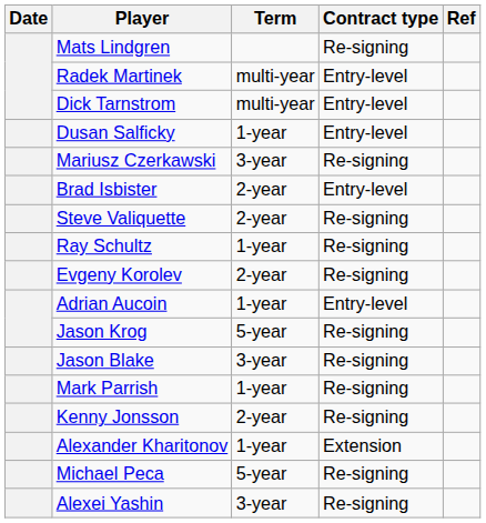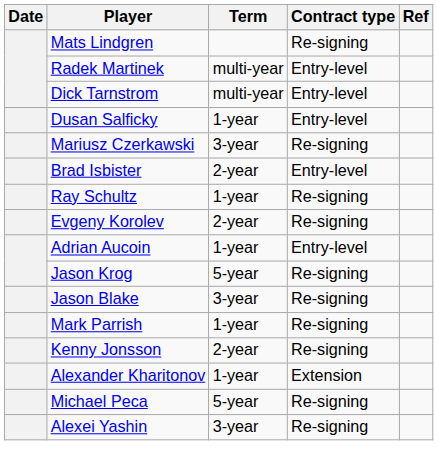 <table class="wikitable plainrowheaders">
 <tr style="background:#ddd; text-align:center;">
 <th>Date</th>
 <th>Player</th>
 <th>Term</th>
 <th>Contract type</th>
 <th>Ref</th>
 </tr>
 <tr>
 <th scope="row" rowspan=3></th>
 <td><a href='#'>Mats Lindgren</a></td>
 <td></td>
 <td>Re-signing</td>
 <td></td>
 </tr>
 <tr>
 <td><a href='#'>Radek Martinek</a></td>
 <td>multi-year</td>
 <td>Entry-level</td>
 <td></td>
 </tr>
 <tr>
 <td><a href='#'>Dick Tarnstrom</a></td>
 <td>multi-year</td>
 <td>Entry-level</td>
 <td></td>
 </tr>
 <tr>
 <th scope="row"></th>
 <td><a href='#'>Dusan Salficky</a></td>
 <td>1-year</td>
 <td>Entry-level</td>
 <td></td>
 </tr>
 <tr>
 <th scope="row"></th>
 <td><a href='#'>Mariusz Czerkawski</a></td>
 <td>3-year</td>
 <td>Re-signing</td>
 <td></td>
 </tr>
 <tr>
 <th scope="row"></th>
 <td><a href='#'>Brad Isbister</a></td>
 <td>2-year</td>
 <td>Entry-level</td>
-<td></td>
-</tr>
-<tr>
-<th scope="row"></th>
-<td><a href='#'>Steve Valiquette</a></td>
-<td>2-year</td>
-<td>Re-signing</td>
 <td></td>
 </tr>
 <tr>
 <th scope="row"></th>
 <td><a href='#'>Ray Schultz</a></td>
 <td>1-year</td>
 <td>Re-signing</td>
 <td></td>
 </tr>
 <tr>
 <th scope="row"></th>
 <td><a href='#'>Evgeny Korolev</a></td>
 <td>2-year</td>
 <td>Re-signing</td>
 <td></td>
 </tr>
 <tr>
 <th scope="row" rowspan=2></th>
 <td><a href='#'>Adrian Aucoin</a></td>
 <td>1-year</td>
 <td>Entry-level</td>
 <td></td>
 </tr>
 <tr>
 <td><a href='#'>Jason Krog</a></td>
 <td>5-year</td>
 <td>Re-signing</td>
 <td></td>
 </tr>
 <tr>
 <th scope="row"></th>
 <td><a href='#'>Jason Blake</a></td>
 <td>3-year</td>
 <td>Re-signing</td>
 <td></td>
 </tr>
 <tr>
 <th scope="row"></th>
 <td><a href='#'>Mark Parrish</a></td>
 <td>1-year</td>
 <td>Re-signing</td>
 <td></td>
 </tr>
 <tr>
 <th scope="row"></th>
 <td><a href='#'>Kenny Jonsson</a></td>
 <td>2-year</td>
 <td>Re-signing</td>
 <td></td>
 </tr>
 <tr>
 <th scope="row"></th>
 <td><a href='#'>Alexander Kharitonov</a></td>
 <td>1-year</td>
 <td>Extension</td>
 <td></td>
 </tr>
 <tr>
 <th scope="row"></th>
 <td><a href='#'>Michael Peca</a></td>
 <td>5-year</td>
 <td>Re-signing</td>
 <td></td>
 </tr>
 <tr>
 <th scope="row"></th>
 <td><a href='#'>Alexei Yashin</a></td>
 <td>3-year</td>
 <td>Re-signing</td>
 <td></td>
 </tr>
 </table>
